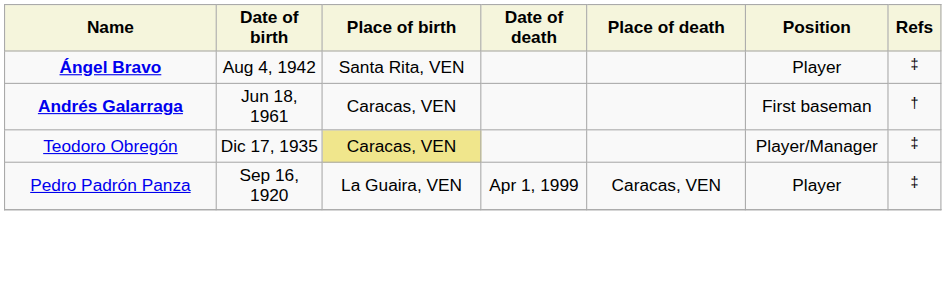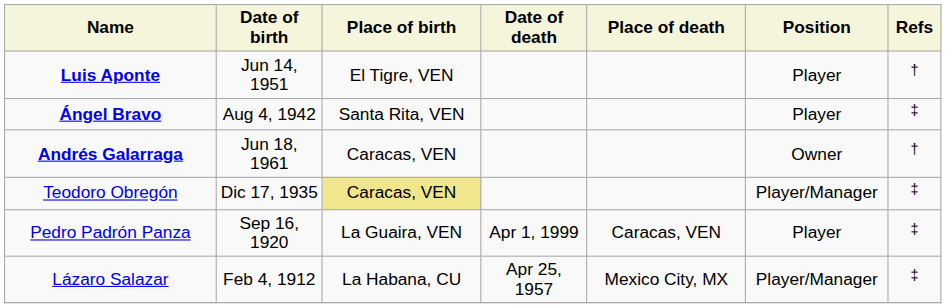 <table class="wikitable">
 <tr>
 <th style="background:#F5F5DC;" width=20%>Name</th>
 <th width=10% style="background:#F5F5DC;">Date of birth</th>
 <th width=15% style="background:#F5F5DC;">Place of birth</th>
 <th width=10% style="background:#F5F5DC;">Date of death</th>
 <th width=15% style="background:#F5F5DC;">Place of death</th>
 <th width=10% style="background:#F5F5DC;">Position</th>
 <th width=5% style="background:#F5F5DC;">Refs</th>
+</tr>
+<tr align=center>
+<td><strong><a href='#'>Luis Aponte</a></strong></td>
+<td>Jun 14, 1951</td>
+<td>El Tigre, VEN</td>
+<td></td>
+<td></td>
+<td>Player</td>
+<td><sup> † </sup> </td>
 </tr>
 <tr align=center>
 <td><strong><a href='#'>Ángel Bravo</a></strong></td>
 <td>Aug 4, 1942</td>
 <td>Santa Rita, VEN</td>
 <td></td>
 <td></td>
 <td>Player</td>
 <td><sup> ‡</sup> </td>
 </tr>
 <tr align=center>
 <td><strong><a href='#'>Andrés Galarraga</a></strong></td>
 <td>Jun 18, 1961</td>
 <td>Caracas, VEN</td>
 <td></td>
 <td></td>
-<td>First baseman</td>
+<td>Owner</td>
 <td><sup> † </sup> </td>
 </tr>
 <tr align=center>
 <td><a href='#'>Teodoro Obregón</a></td>
 <td>Dic 17, 1935</td>
 <td style="background: khaki;">Caracas, VEN</td>
 <td></td>
 <td></td>
 <td>Player/Manager</td>
 <td><sup> ‡</sup> </td>
 </tr>
 <tr align=center>
 <td><a href='#'>Pedro Padrón Panza</a></td>
 <td>Sep 16, 1920</td>
 <td>La Guaira, VEN</td>
 <td>Apr 1, 1999</td>
 <td>Caracas, VEN</td>
 <td>Player</td>
 <td><sup> ‡</sup> </td>
 </tr>
 <tr align=center>
+<td><a href='#'>Lázaro Salazar</a></td>
+<td>Feb 4, 1912</td>
+<td>La Habana, CU</td>
+<td>Apr 25, 1957</td>
+<td>Mexico City, MX</td>
+<td>Player/Manager</td>
+<td><sup> ‡</sup> </td>
+</tr>
+<tr align=center>
 </tr>
 </table>
